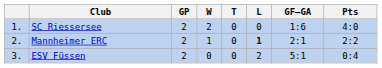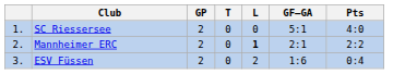 <table class="wikitable">
 <tr>
 <th width="30"></th>
 <th width="200">Club</th>
 <th width="30">GP</th>
-<th width="30">W</th>
 <th width="30">T</th>
 <th width="30">L</th>
 <th width="70">GF–GA</th>
 <th width="70">Pts</th>
 </tr>
 <tr bgcolor="#BCD2EE" align="center">
 <td>1.</td>
 <td align="left"><a href='#'>SC Riessersee</a></td>
 <td>2</td>
-<td>2</td>
 <td>0</td>
 <td>0</td>
-<td>1:6</td>
+<td>5:1</td>
 <td>4:0</td>
 </tr>
 <tr bgcolor=#BCD2EE align="center">
 <td>2.</td>
 <td align="left"><a href='#'>Mannheimer ERC</a></td>
 <td>2</td>
-<td>1</td>
 <td>0</td>
 <td><strong>1</strong></td>
 <td>2:1</td>
 <td>2:2</td>
 </tr>
 <tr bgcolor=#BCD2EE align="center">
 <td>3.</td>
 <td align="left"><a href='#'>ESV Füssen</a></td>
 <td>2</td>
 <td>0</td>
-<td>0</td>
 <td>2</td>
-<td>5:1</td>
+<td>1:6</td>
 <td>0:4</td>
 </tr>
 </table>
